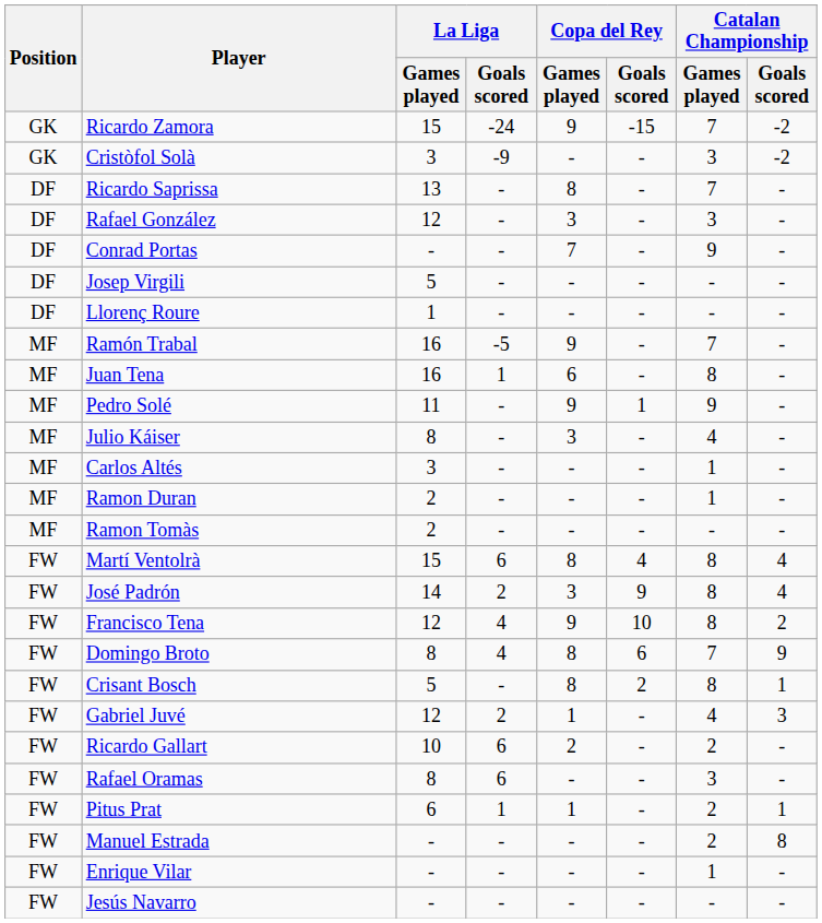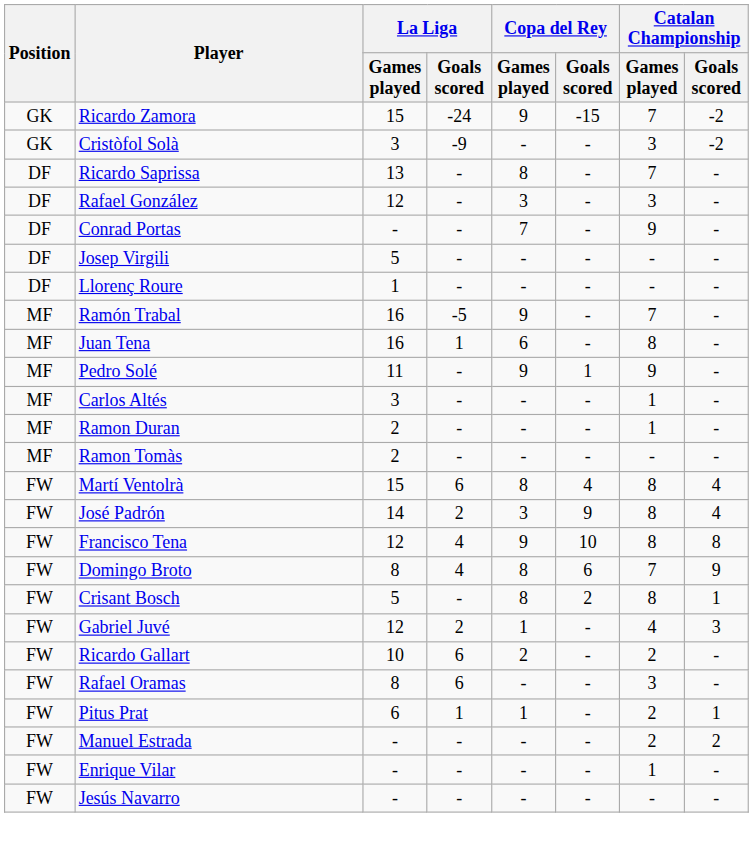 <table class=wikitable style="text-align: center;">
 <tr>
 <th rowspan=2 width=25>Position</th>
 <th rowspan=2 width=250>Player</th>
 <th colspan=2><a href='#'>La Liga</a></th>
 <th colspan=2><a href='#'>Copa del Rey</a></th>
 <th colspan=2><a href='#'>Catalan Championship</a></th>
 </tr>
 <tr>
 <th width=50>Games played</th>
 <th width=50>Goals scored</th>
 <th width=50>Games played</th>
 <th width=50>Goals scored</th>
 <th width=50>Games played</th>
 <th width=50>Goals scored</th>
 </tr>
 <tr>
 <td>GK</td>
 <td align=left> <a href='#'>Ricardo Zamora</a> </td>
 <td>15</td>
 <td>-24</td>
 <td>9</td>
 <td>-15</td>
 <td>7</td>
 <td>-2</td>
 </tr>
 <tr>
 <td>GK</td>
 <td align=left> <a href='#'>Cristòfol Solà</a></td>
 <td>3</td>
 <td>-9</td>
 <td>-</td>
 <td>-</td>
 <td>3</td>
 <td>-2</td>
 </tr>
 <tr>
 <td>DF</td>
 <td align=left> <a href='#'>Ricardo Saprissa</a></td>
 <td>13</td>
 <td>-</td>
 <td>8</td>
 <td>-</td>
 <td>7</td>
 <td>-</td>
 </tr>
 <tr>
 <td>DF</td>
 <td align=left> <a href='#'>Rafael González</a></td>
 <td>12</td>
 <td>-</td>
 <td>3</td>
 <td>-</td>
 <td>3</td>
 <td>-</td>
 </tr>
 <tr>
 <td>DF</td>
 <td align=left> <a href='#'>Conrad Portas</a></td>
 <td>-</td>
 <td>-</td>
 <td>7</td>
 <td>-</td>
 <td>9</td>
 <td>-</td>
 </tr>
 <tr>
 <td>DF</td>
 <td align=left> <a href='#'>Josep Virgili</a></td>
 <td>5</td>
 <td>-</td>
 <td>-</td>
 <td>-</td>
 <td>-</td>
 <td>-</td>
 </tr>
 <tr>
 <td>DF</td>
 <td align=left> <a href='#'>Llorenç Roure</a></td>
 <td>1</td>
 <td>-</td>
 <td>-</td>
 <td>-</td>
 <td>-</td>
 <td>-</td>
 </tr>
 <tr>
 <td>MF</td>
 <td align=left> <a href='#'>Ramón Trabal</a></td>
 <td>16</td>
 <td>-5</td>
 <td>9</td>
 <td>-</td>
 <td>7</td>
 <td>-</td>
 </tr>
 <tr>
 <td>MF</td>
 <td align=left> <a href='#'>Juan Tena</a></td>
 <td>16</td>
 <td>1</td>
 <td>6</td>
 <td>-</td>
 <td>8</td>
 <td>-</td>
 </tr>
 <tr>
 <td>MF</td>
 <td align=left> <a href='#'>Pedro Solé</a></td>
 <td>11</td>
 <td>-</td>
 <td>9</td>
 <td>1</td>
 <td>9</td>
 <td>-</td>
 </tr>
 <tr>
 <td>MF</td>
-<td align=left> <a href='#'>Julio Káiser</a></td>
-<td>8</td>
-<td>-</td>
-<td>3</td>
-<td>-</td>
-<td>4</td>
-<td>-</td>
-</tr>
-<tr>
-<td>MF</td>
 <td align=left> <a href='#'>Carlos Altés</a></td>
 <td>3</td>
 <td>-</td>
 <td>-</td>
 <td>-</td>
 <td>1</td>
 <td>-</td>
 </tr>
 <tr>
 <td>MF</td>
 <td align=left> <a href='#'>Ramon Duran</a></td>
 <td>2</td>
 <td>-</td>
 <td>-</td>
 <td>-</td>
 <td>1</td>
 <td>-</td>
 </tr>
 <tr>
 <td>MF</td>
 <td align=left> <a href='#'>Ramon Tomàs</a></td>
 <td>2</td>
 <td>-</td>
 <td>-</td>
 <td>-</td>
 <td>-</td>
 <td>-</td>
 </tr>
 <tr>
 <td>FW</td>
 <td align=left> <a href='#'>Martí Ventolrà</a></td>
 <td>15</td>
 <td>6</td>
 <td>8</td>
 <td>4</td>
 <td>8</td>
 <td>4</td>
 </tr>
 <tr>
 <td>FW</td>
 <td align=left> <a href='#'>José Padrón</a></td>
 <td>14</td>
 <td>2</td>
 <td>3</td>
 <td>9</td>
 <td>8</td>
 <td>4</td>
 </tr>
 <tr>
 <td>FW</td>
 <td align=left> <a href='#'>Francisco Tena</a></td>
 <td>12</td>
 <td>4</td>
 <td>9</td>
 <td>10</td>
 <td>8</td>
-<td>2</td>
+<td>8</td>
 </tr>
 <tr>
 <td>FW</td>
 <td align=left> <a href='#'>Domingo Broto</a></td>
 <td>8</td>
 <td>4</td>
 <td>8</td>
 <td>6</td>
 <td>7</td>
 <td>9</td>
 </tr>
 <tr>
 <td>FW</td>
 <td align=left> <a href='#'>Crisant Bosch</a></td>
 <td>5</td>
 <td>-</td>
 <td>8</td>
 <td>2</td>
 <td>8</td>
 <td>1</td>
 </tr>
 <tr>
 <td>FW</td>
 <td align=left> <a href='#'>Gabriel Juvé</a></td>
 <td>12</td>
 <td>2</td>
 <td>1</td>
 <td>-</td>
 <td>4</td>
 <td>3</td>
 </tr>
 <tr>
 <td>FW</td>
 <td align=left> <a href='#'>Ricardo Gallart</a></td>
 <td>10</td>
 <td>6</td>
 <td>2</td>
 <td>-</td>
 <td>2</td>
 <td>-</td>
 </tr>
 <tr>
 <td>FW</td>
 <td align=left> <a href='#'>Rafael Oramas</a></td>
 <td>8</td>
 <td>6</td>
 <td>-</td>
 <td>-</td>
 <td>3</td>
 <td>-</td>
 </tr>
 <tr>
 <td>FW</td>
 <td align=left> <a href='#'>Pitus Prat</a></td>
 <td>6</td>
 <td>1</td>
 <td>1</td>
 <td>-</td>
 <td>2</td>
 <td>1</td>
 </tr>
 <tr>
 <td>FW</td>
 <td align=left> <a href='#'>Manuel Estrada</a></td>
 <td>-</td>
 <td>-</td>
 <td>-</td>
 <td>-</td>
 <td>2</td>
-<td>8</td>
+<td>2</td>
 </tr>
 <tr>
 <td>FW</td>
 <td align=left> <a href='#'>Enrique Vilar</a></td>
 <td>-</td>
 <td>-</td>
 <td>-</td>
 <td>-</td>
 <td>1</td>
 <td>-</td>
 </tr>
 <tr>
 <td>FW</td>
 <td align=left> <a href='#'>Jesús Navarro</a></td>
 <td>-</td>
 <td>-</td>
 <td>-</td>
 <td>-</td>
 <td>-</td>
 <td>-</td>
 </tr>
 </table>
